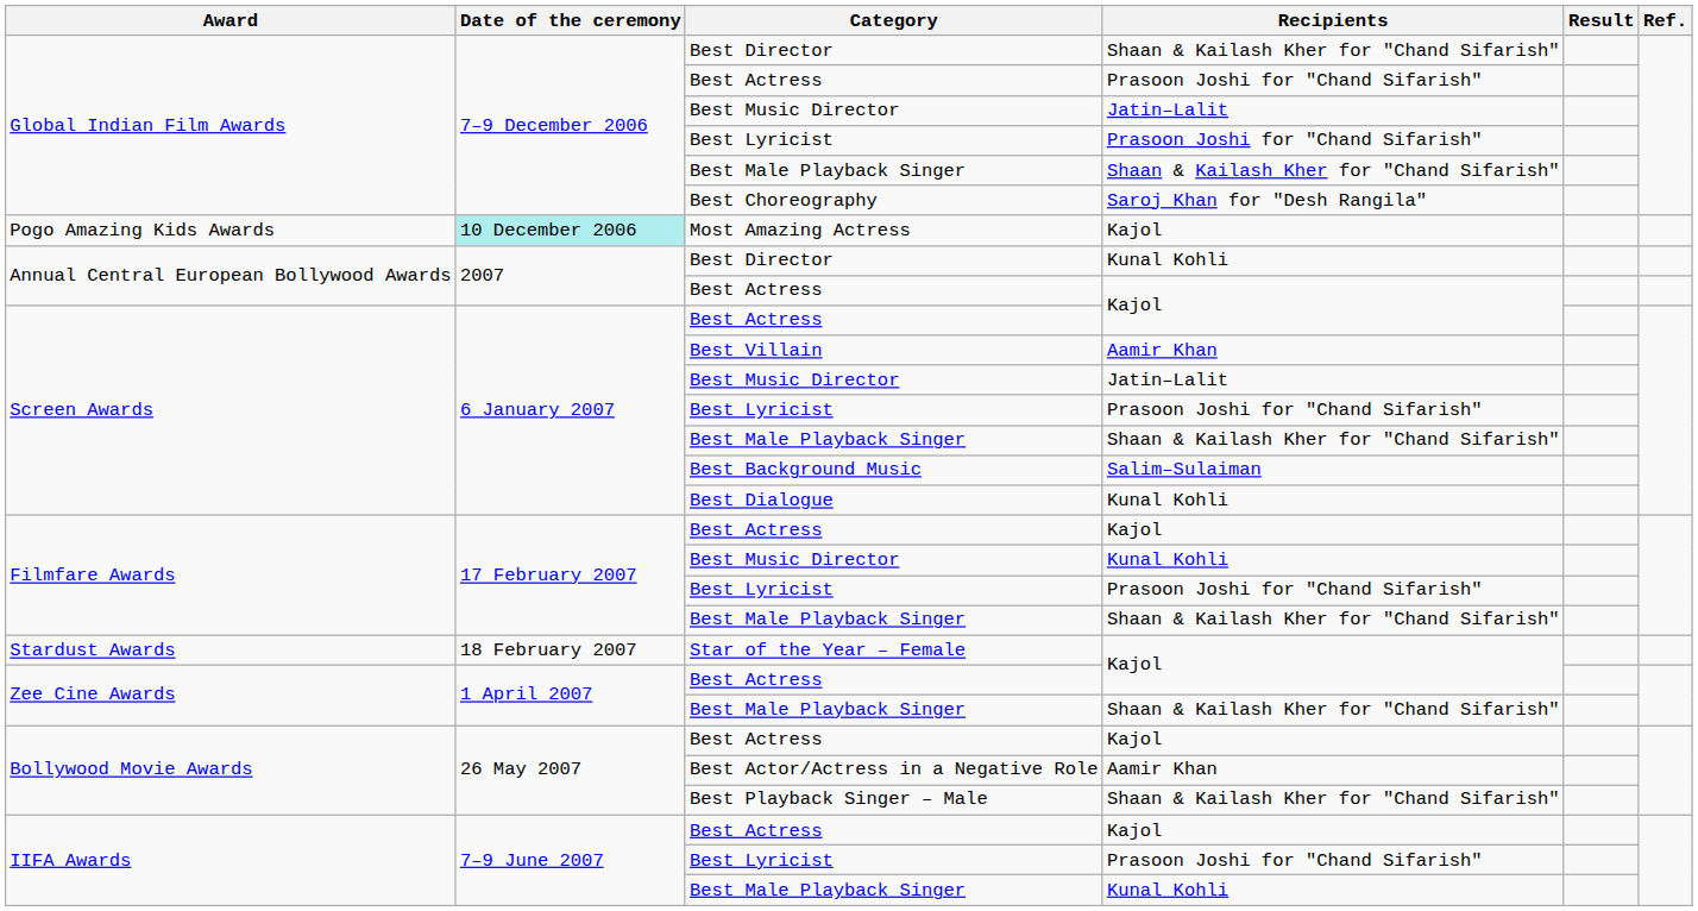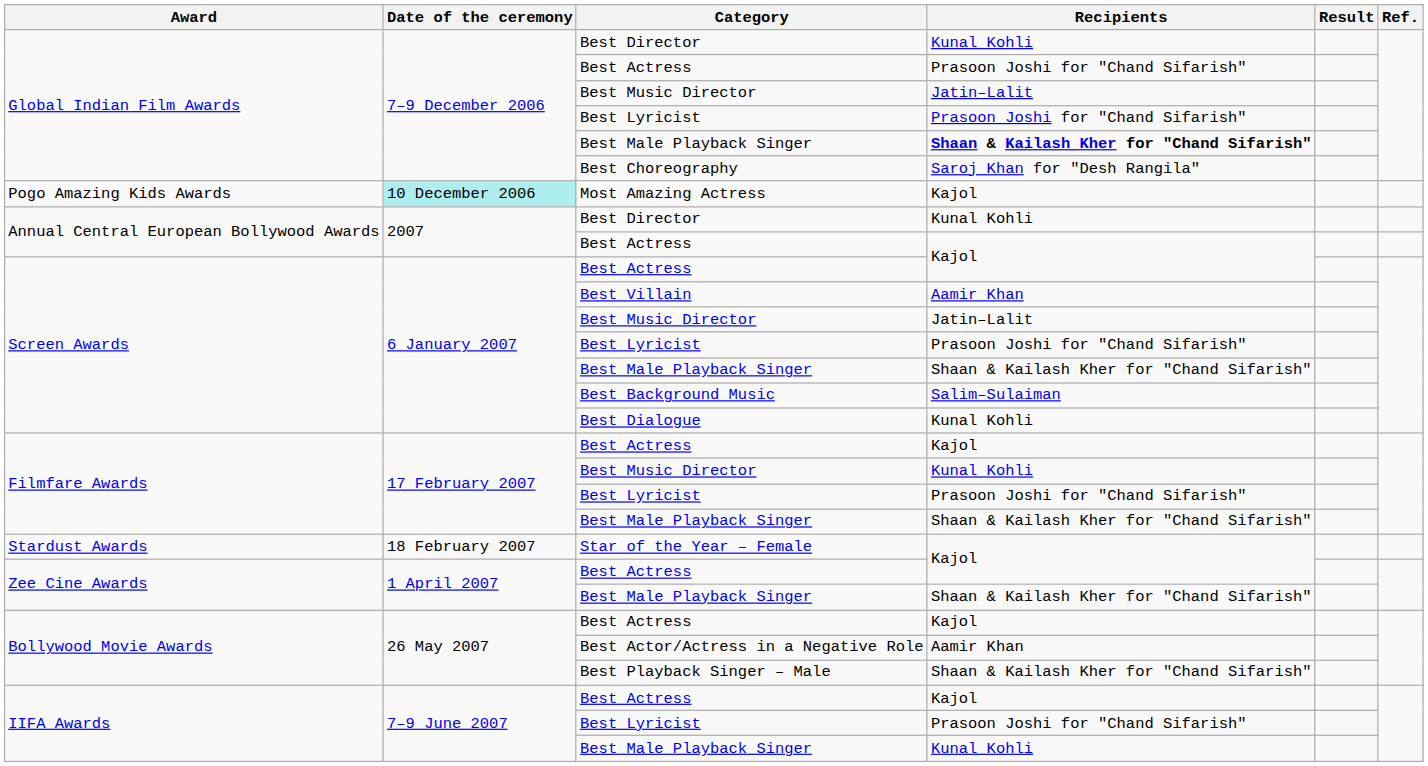 <table class="wikitable plainrowheaders sortable">
 <tr>
 <th scope="col">Award</th>
 <th scope="col">Date of the ceremony</th>
 <th scope="col">Category</th>
 <th scope="col">Recipients</th>
 <th scope="col">Result</th>
 <th>Ref.</th>
 </tr>
 <tr>
 <td rowspan="6"><a href='#'>Global Indian Film Awards</a></td>
 <td rowspan="6"><a href='#'>7–9 December 2006</a></td>
 <td>Best Director</td>
-<td>Shaan & Kailash Kher for "Chand Sifarish"</td>
+<td><a href='#'>Kunal Kohli</a></td>
 <td></td>
 <td rowspan="6"></td>
 </tr>
 <tr>
 <td>Best Actress</td>
 <td>Prasoon Joshi for "Chand Sifarish"</td>
 <td></td>
 </tr>
 <tr>
 <td>Best Music Director</td>
 <td><a href='#'>Jatin–Lalit</a></td>
 <td></td>
 </tr>
 <tr>
 <td>Best Lyricist</td>
 <td><a href='#'>Prasoon Joshi</a> for "Chand Sifarish"</td>
 <td></td>
 </tr>
 <tr>
 <td>Best Male Playback Singer</td>
-<td><a href='#'>Shaan</a> & <a href='#'>Kailash Kher</a> for "Chand Sifarish"</td>
+<td><strong><a href='#'>Shaan</a> & <a href='#'>Kailash Kher</a> for "Chand Sifarish"</strong></td>
 <td></td>
 </tr>
 <tr>
 <td>Best Choreography</td>
 <td><a href='#'>Saroj Khan</a> for "Desh Rangila"</td>
 <td></td>
 </tr>
 <tr>
 <td>Pogo Amazing Kids Awards</td>
 <td style="background: paleturquoise;">10 December 2006</td>
 <td>Most Amazing Actress</td>
 <td>Kajol</td>
 <td></td>
 <td></td>
 </tr>
 <tr>
 <td rowspan="2">Annual Central European Bollywood Awards</td>
 <td rowspan="2">2007</td>
 <td>Best Director</td>
 <td Kunal Kohli>Kunal Kohli</td>
 <td></td>
 <td></td>
 </tr>
 <tr>
 <td>Best Actress</td>
 <td rowspan="2">Kajol</td>
 <td></td>
 <td></td>
 </tr>
 <tr>
 <td rowspan="7"><a href='#'>Screen Awards</a></td>
 <td rowspan="7"><a href='#'>6 January 2007</a></td>
 <td><a href='#'>Best Actress</a></td>
 <td></td>
 <td rowspan="7"></td>
 </tr>
 <tr>
 <td><a href='#'>Best Villain</a></td>
 <td><a href='#'>Aamir Khan</a></td>
 <td></td>
 </tr>
 <tr>
 <td><a href='#'>Best Music Director</a></td>
 <td>Jatin–Lalit</td>
 <td></td>
 </tr>
 <tr>
 <td><a href='#'>Best Lyricist</a></td>
 <td>Prasoon Joshi for "Chand Sifarish"</td>
 <td></td>
 </tr>
 <tr>
 <td><a href='#'>Best Male Playback Singer</a></td>
 <td>Shaan & Kailash Kher for "Chand Sifarish"</td>
 <td></td>
 </tr>
 <tr>
 <td><a href='#'>Best Background Music</a></td>
 <td><a href='#'>Salim–Sulaiman</a></td>
 <td></td>
 </tr>
 <tr>
 <td><a href='#'>Best Dialogue</a></td>
 <td>Kunal Kohli</td>
 <td></td>
 </tr>
 <tr>
 <td rowspan="4" scope="row"><a href='#'>Filmfare Awards</a></td>
 <td rowspan="4"><a href='#'>17 February 2007</a></td>
 <td><a href='#'>Best Actress</a></td>
 <td>Kajol</td>
 <td></td>
 <td rowspan="4"></td>
 </tr>
 <tr>
 <td><a href='#'>Best Music Director</a></td>
 <td><a href='#'>Kunal Kohli</a></td>
 <td></td>
 </tr>
 <tr>
 <td><a href='#'>Best Lyricist</a></td>
 <td>Prasoon Joshi for "Chand Sifarish"</td>
 <td></td>
 </tr>
 <tr>
 <td><a href='#'>Best Male Playback Singer</a></td>
 <td>Shaan & Kailash Kher for "Chand Sifarish"</td>
 <td></td>
 </tr>
 <tr>
 <td><a href='#'>Stardust Awards</a></td>
 <td rowspan="1">18 February 2007</td>
 <td><a href='#'>Star of the Year – Female</a></td>
 <td rowspan="2">Kajol</td>
 <td></td>
 <td rowspan="1"></td>
 </tr>
 <tr>
 <td rowspan="2"><a href='#'>Zee Cine Awards</a></td>
 <td rowspan="2"><a href='#'>1 April 2007</a></td>
 <td><a href='#'>Best Actress</a></td>
 <td></td>
 <td rowspan="2"></td>
 </tr>
 <tr>
 <td><a href='#'>Best Male Playback Singer</a></td>
 <td>Shaan & Kailash Kher for "Chand Sifarish"</td>
 <td></td>
 </tr>
 <tr>
 <td rowspan="3"><a href='#'>Bollywood Movie Awards</a></td>
 <td rowspan="3">26 May 2007</td>
 <td>Best Actress</td>
 <td>Kajol</td>
 <td></td>
 <td rowspan="3"></td>
 </tr>
 <tr>
 <td>Best Actor/Actress in a Negative Role</td>
 <td>Aamir Khan</td>
 <td></td>
 </tr>
 <tr>
 <td>Best Playback Singer – Male</td>
 <td>Shaan & Kailash Kher for "Chand Sifarish"</td>
 <td></td>
 </tr>
 <tr>
 <td rowspan="3"><a href='#'>IIFA Awards</a></td>
 <td rowspan="3"><a href='#'>7–9 June 2007</a></td>
 <td><a href='#'>Best Actress</a></td>
 <td>Kajol</td>
 <td></td>
 <td rowspan="3"></td>
 </tr>
 <tr>
 <td><a href='#'>Best Lyricist</a></td>
 <td>Prasoon Joshi for "Chand Sifarish"</td>
 <td></td>
 </tr>
 <tr>
 <td><a href='#'>Best Male Playback Singer</a></td>
 <td><a href='#'>Kunal Kohli</a></td>
 <td></td>
 </tr>
 </table>
